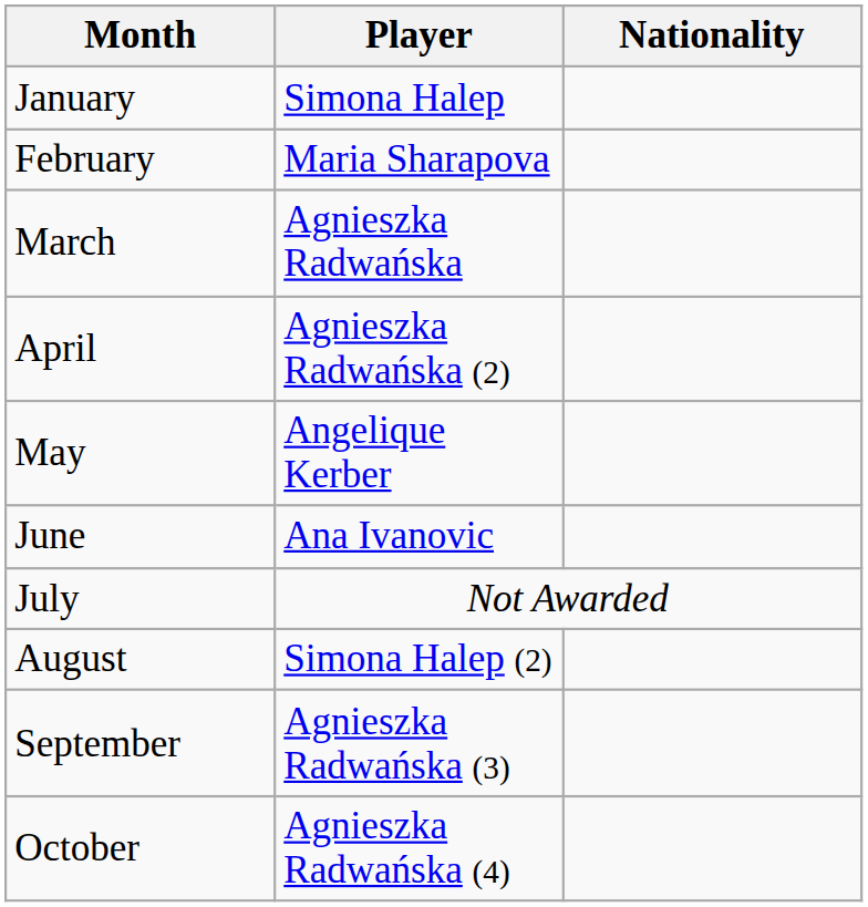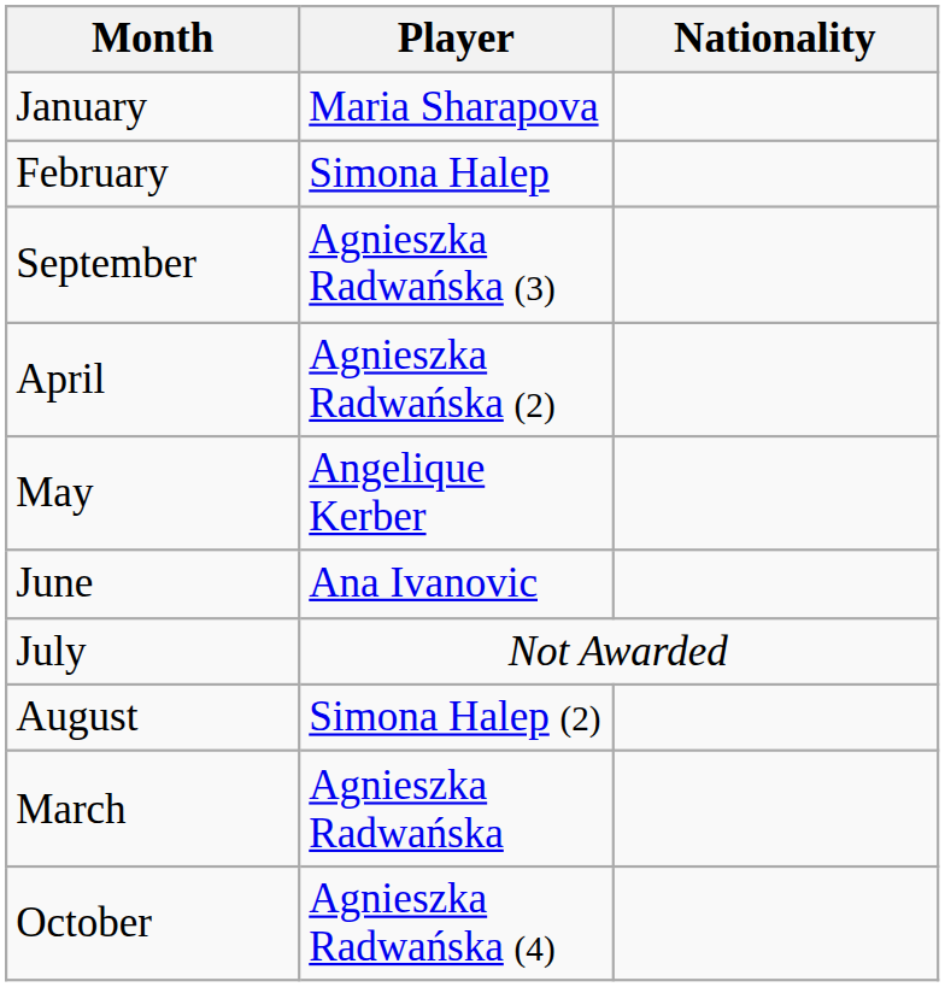 <table class="wikitable" style="width: 40%">
 <tr>
 <th style="width:10px;">Month</th>
 <th width=15>Player</th>
 <th width=15>Nationality</th>
 </tr>
 <tr>
 <td>January</td>
+<td><a href='#'>Maria Sharapova</a></td>
+<td></td>
+</tr>
+<tr>
+<td>February</td>
 <td><a href='#'>Simona Halep</a></td>
 <td></td>
 </tr>
 <tr>
-<td>February</td>
-<td><a href='#'>Maria Sharapova</a></td>
-<td></td>
-</tr>
-<tr>
-<td>March</td>
-<td><a href='#'>Agnieszka Radwańska</a></td>
+<td>September</td>
+<td><a href='#'>Agnieszka Radwańska</a> <small>(3)</small></td>
 <td></td>
 </tr>
 <tr>
 <td>April</td>
 <td><a href='#'>Agnieszka Radwańska</a> <small>(2)</small></td>
 <td></td>
 </tr>
 <tr>
 <td>May</td>
 <td><a href='#'>Angelique Kerber</a></td>
 <td></td>
 </tr>
 <tr>
 <td>June</td>
 <td><a href='#'>Ana Ivanovic</a></td>
 <td></td>
 </tr>
 <tr>
 <td>July</td>
 <td colspan=2 style="text-align:center;"><em>Not Awarded</em></td>
 </tr>
 <tr>
 <td>August</td>
 <td><a href='#'>Simona Halep</a> <small>(2)</small></td>
 <td></td>
 </tr>
 <tr>
-<td>September</td>
-<td><a href='#'>Agnieszka Radwańska</a> <small>(3)</small></td>
+<td>March</td>
+<td><a href='#'>Agnieszka Radwańska</a></td>
 <td></td>
 </tr>
 <tr>
 <td>October</td>
 <td><a href='#'>Agnieszka Radwańska</a> <small>(4)</small></td>
 <td></td>
 </tr>
 </table>
